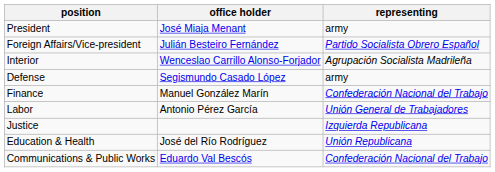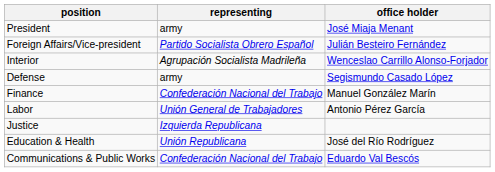 <table class="wikitable">
 <tr>
 <th>position</th>
+<th>representing</th>
 <th>office holder</th>
-<th>representing</th>
 </tr>
 <tr>
 <td>President</td>
+<td>army</td>
 <td><a href='#'>José Miaja Menant</a></td>
-<td>army</td>
 </tr>
 <tr>
 <td>Foreign Affairs/Vice-president</td>
+<td><em><a href='#'>Partido Socialista Obrero Español</a></em></td>
 <td><a href='#'> Julián Besteiro Fernández</a></td>
-<td><em><a href='#'>Partido Socialista Obrero Español</a></em></td>
 </tr>
 <tr>
 <td>Interior</td>
+<td><em>Agrupación Socialista Madrileña</em></td>
 <td><a href='#'> Wenceslao Carrillo Alonso-Forjador</a></td>
-<td><em>Agrupación Socialista Madrileña</em></td>
 </tr>
 <tr>
 <td>Defense</td>
+<td>army</td>
 <td><a href='#'> Segismundo Casado López</a></td>
-<td>army</td>
 </tr>
 <tr>
 <td>Finance</td>
+<td><em><a href='#'>Confederación Nacional del Trabajo</a></em></td>
 <td>Manuel González Marín</td>
-<td><em><a href='#'>Confederación Nacional del Trabajo</a></em></td>
 </tr>
 <tr>
 <td>Labor</td>
+<td><em><a href='#'>Unión General de Trabajadores</a></em></td>
 <td>Antonio Pérez García</td>
-<td><em><a href='#'>Unión General de Trabajadores</a></em></td>
 </tr>
 <tr>
 <td>Justice</td>
+<td><em><a href='#'>Izquierda Republicana</a></em></td>
 <td></td>
-<td><em><a href='#'>Izquierda Republicana</a></em></td>
 </tr>
 <tr>
 <td>Education & Health</td>
+<td><em><a href='#'>Unión Republicana</a></em></td>
 <td José del Río>José del Río Rodríguez</td>
-<td><em><a href='#'>Unión Republicana</a></em></td>
 </tr>
 <tr>
 <td>Communications & Public Works</td>
+<td><em><a href='#'>Confederación Nacional del Trabajo</a></em></td>
 <td><a href='#'> Eduardo Val Bescós</a></td>
-<td><em><a href='#'>Confederación Nacional del Trabajo</a></em></td>
 </tr>
 </table>
